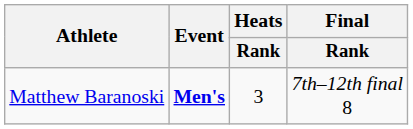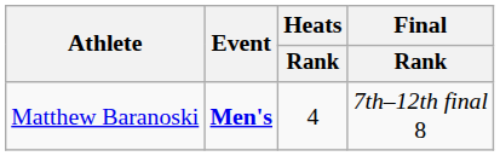 <table class=wikitable style="font-size:90%;">
 <tr>
 <th rowspan=2>Athlete</th>
 <th rowspan=2>Event</th>
 <th>Heats</th>
 <th>Final</th>
 </tr>
 <tr style="font-size:95%">
 <th>Rank</th>
 <th>Rank</th>
 </tr>
 <tr align=center>
 <td align=left><a href='#'>Matthew Baranoski</a></td>
 <td align=left><strong><a href='#'>Men's</a></strong></td>
-<td>3</td>
+<td>4</td>
 <td><em>7th–12th final</em><br>8</td>
 </tr>
 </table>
